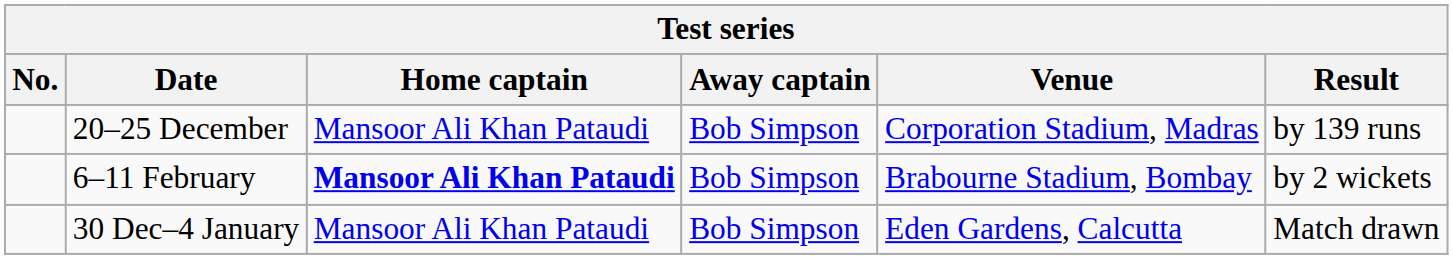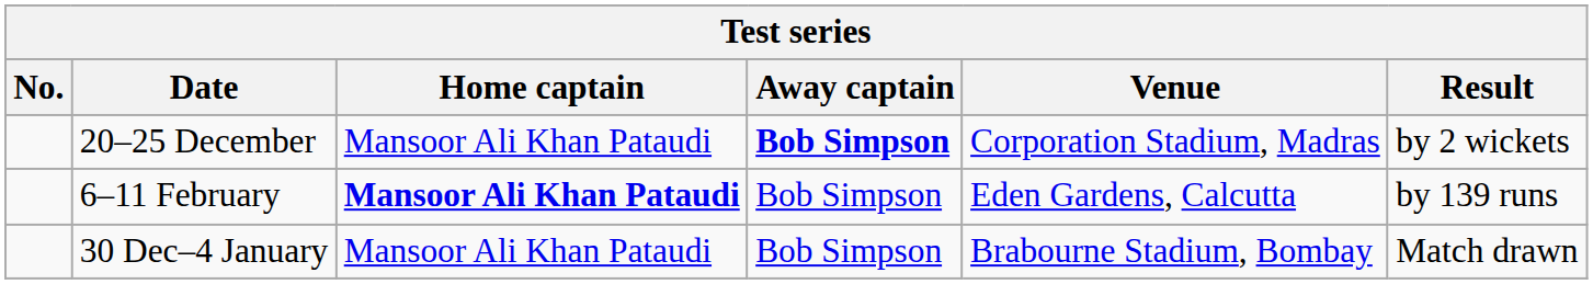 <table class="wikitable">
 <tr>
 <th colspan="9">Test series</th>
 </tr>
 <tr>
 <th>No.</th>
 <th>Date</th>
 <th>Home captain</th>
 <th>Away captain</th>
 <th>Venue</th>
 <th>Result</th>
 </tr>
 <tr>
 <td></td>
 <td>20–25 December</td>
 <td><a href='#'>Mansoor Ali Khan Pataudi</a></td>
-<td><a href='#'>Bob Simpson</a></td>
+<td><strong><a href='#'>Bob Simpson</a></strong></td>
 <td><a href='#'>Corporation Stadium</a>, <a href='#'>Madras</a></td>
-<td> by 139 runs</td>
+<td> by 2 wickets</td>
 </tr>
 <tr>
 <td></td>
 <td>6–11 February</td>
 <td><strong><a href='#'>Mansoor Ali Khan Pataudi</a></strong></td>
 <td><a href='#'>Bob Simpson</a></td>
-<td><a href='#'>Brabourne Stadium</a>, <a href='#'>Bombay</a></td>
-<td> by 2 wickets</td>
+<td><a href='#'>Eden Gardens</a>, <a href='#'>Calcutta</a></td>
+<td> by 139 runs</td>
 </tr>
 <tr>
 <td></td>
 <td>30 Dec–4 January</td>
 <td><a href='#'>Mansoor Ali Khan Pataudi</a></td>
 <td><a href='#'>Bob Simpson</a></td>
-<td><a href='#'>Eden Gardens</a>, <a href='#'>Calcutta</a></td>
+<td><a href='#'>Brabourne Stadium</a>, <a href='#'>Bombay</a></td>
 <td>Match drawn</td>
 </tr>
 </table>
